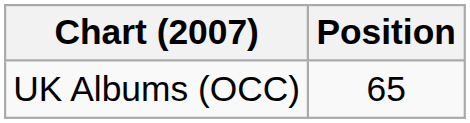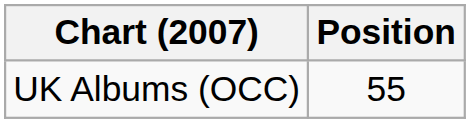 <table class="wikitable">
 <tr>
 <th>Chart (2007)</th>
 <th>Position</th>
 </tr>
 <tr>
 <td>UK Albums (OCC)</td>
-<td align="center">65</td>
+<td align="center">55</td>
 </tr>
 </table>
